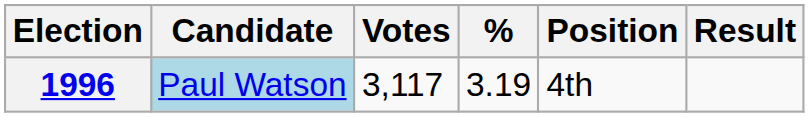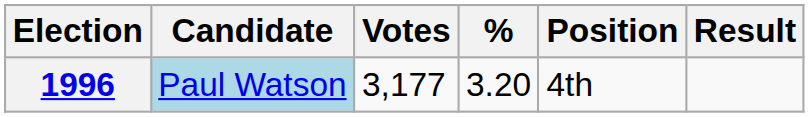 <table class="wikitable sortable">
 <tr>
 <th>Election</th>
 <th>Candidate</th>
 <th>Votes</th>
 <th>%</th>
 <th>Position</th>
 <th>Result</th>
 </tr>
 <tr>
 <th><a href='#'>1996</a></th>
 <td style="background: lightblue;"><a href='#'>Paul Watson</a></td>
-<td>3,117</td>
-<td>3.19</td>
+<td>3,177</td>
+<td>3.20</td>
 <td>4th</td>
 <td></td>
 </tr>
 </table>
